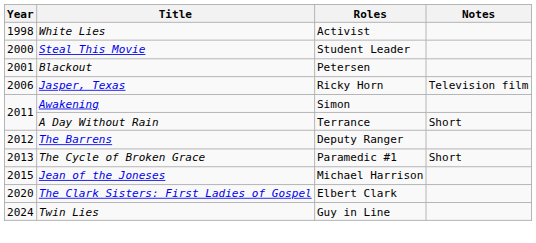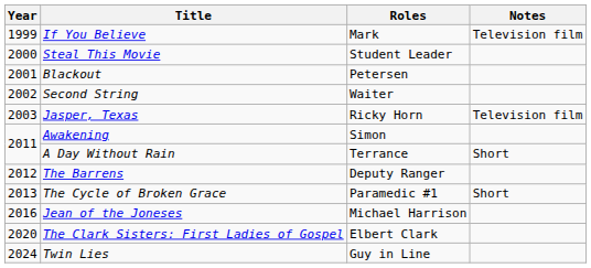 <table class="wikitable sortable">
 <tr>
 <th>Year</th>
 <th>Title</th>
 <th>Roles</th>
 <th class="unsortable">Notes</th>
 </tr>
 <tr>
-<td>1998</td>
-<td><em>White Lies</em></td>
-<td>Activist</td>
-<td></td>
+<td>1999</td>
+<td><em><a href='#'>If You Believe</a></em></td>
+<td>Mark</td>
+<td>Television film</td>
 </tr>
 <tr>
 <td>2000</td>
 <td><em><a href='#'>Steal This Movie</a></em></td>
 <td>Student Leader</td>
 <td></td>
 </tr>
 <tr>
 <td>2001</td>
 <td><em>Blackout</em></td>
 <td>Petersen</td>
 <td></td>
 </tr>
 <tr>
-<td>2006</td>
+<td>2002</td>
+<td><em>Second String</em></td>
+<td>Waiter</td>
+<td></td>
+</tr>
+<tr>
+<td>2003</td>
 <td><em><a href='#'>Jasper, Texas</a></em></td>
 <td>Ricky Horn</td>
 <td>Television film</td>
 </tr>
 <tr>
 <td rowspan="2">2011</td>
 <td><em><a href='#'>Awakening</a></em></td>
 <td>Simon</td>
 <td></td>
 </tr>
 <tr>
 <td data-sort-value="Day Without Rain, A"><em>A Day Without Rain</em></td>
 <td>Terrance</td>
 <td>Short</td>
 </tr>
 <tr>
 <td>2012</td>
 <td data-sort-value="Barrens, The"><em><a href='#'>The Barrens</a></em></td>
 <td>Deputy Ranger</td>
 <td></td>
 </tr>
 <tr>
 <td>2013</td>
 <td data-sort-value="Cycle of Broken Grace, The"><em>The Cycle of Broken Grace</em></td>
 <td>Paramedic #1</td>
 <td>Short</td>
 </tr>
 <tr>
-<td>2015</td>
+<td>2016</td>
 <td><em><a href='#'>Jean of the Joneses</a></em></td>
 <td>Michael Harrison</td>
 <td></td>
 </tr>
 <tr>
 <td>2020</td>
 <td data-sort-value="Clark Sisters: First Ladies of Gospel, The"><em><a href='#'>The Clark Sisters: First Ladies of Gospel</a></em></td>
 <td>Elbert Clark</td>
 <td></td>
 </tr>
 <tr>
 <td>2024</td>
 <td><em>Twin Lies</em></td>
 <td>Guy in Line</td>
 <td></td>
 </tr>
 </table>
